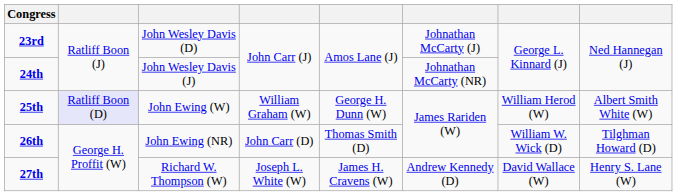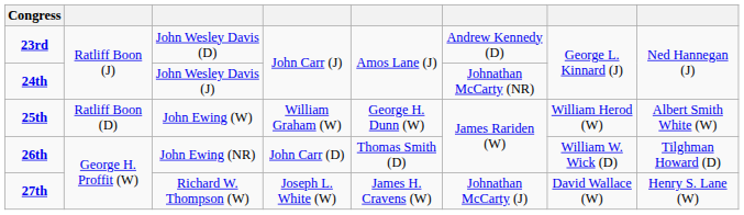 <table class="wikitable" style="text-align:center;">
 <tr>
 <th>Congress</th>
 <th></th>
 <th></th>
 <th></th>
 <th></th>
 <th></th>
 <th></th>
 <th></th>
 </tr>
 <tr style="height:2.5em">
 <td><strong><a href='#'>23rd</a></strong> </td>
 <td rowspan="2" ><a href='#'>Ratliff Boon</a> (J)</td>
 <td><a href='#'>John Wesley Davis</a> (D)</td>
 <td rowspan=2 ><a href='#'>John Carr</a> (J)</td>
 <td rowspan=2 ><a href='#'>Amos Lane</a> (J)</td>
-<td><a href='#'>Johnathan McCarty</a> (J)</td>
+<td><a href='#'>Andrew Kennedy</a> (D)</td>
 <td rowspan=2 ><a href='#'>George L. Kinnard</a> (J)</td>
 <td rowspan=2 ><a href='#'>Ned Hannegan</a> (J)</td>
 </tr>
 <tr style="height:2.5em">
 <td><strong><a href='#'>24th</a></strong> </td>
 <td><a href='#'>John Wesley Davis</a> (J)</td>
 <td><a href='#'>Johnathan McCarty</a> (NR)</td>
 </tr>
 <tr style="height:2.5em">
 <td><strong><a href='#'>25th</a></strong> </td>
-<td style="background: lavender;"><a href='#'>Ratliff Boon</a> (D)</td>
+<td><a href='#'>Ratliff Boon</a> (D)</td>
 <td><a href='#'>John Ewing</a> (W)</td>
 <td><a href='#'>William Graham</a> (W)</td>
 <td><a href='#'>George H. Dunn</a> (W)</td>
 <td rowspan=2 ><a href='#'>James Rariden</a> (W)</td>
 <td><a href='#'>William Herod</a> (W)</td>
 <td><a href='#'>Albert Smith White</a> (W)</td>
 </tr>
 <tr style="height:2.5em">
 <td><strong><a href='#'>26th</a></strong> </td>
 <td rowspan=2 ><a href='#'>George H. Proffit</a> (W)</td>
 <td><a href='#'>John Ewing</a> (NR)</td>
 <td><a href='#'>John Carr</a> (D)</td>
 <td><a href='#'>Thomas Smith</a> (D)</td>
 <td><a href='#'>William W. Wick</a> (D)</td>
 <td><a href='#'>Tilghman Howard</a> (D)</td>
 </tr>
 <tr style="height:2.5em">
 <td><strong><a href='#'>27th</a></strong> </td>
 <td><a href='#'>Richard W. Thompson</a> (W)</td>
 <td><a href='#'>Joseph L. White</a> (W)</td>
 <td><a href='#'>James H. Cravens</a> (W)</td>
-<td><a href='#'>Andrew Kennedy</a> (D)</td>
+<td><a href='#'>Johnathan McCarty</a> (J)</td>
 <td><a href='#'>David Wallace</a> (W)</td>
 <td><a href='#'>Henry S. Lane</a> (W)</td>
 </tr>
 </table>
